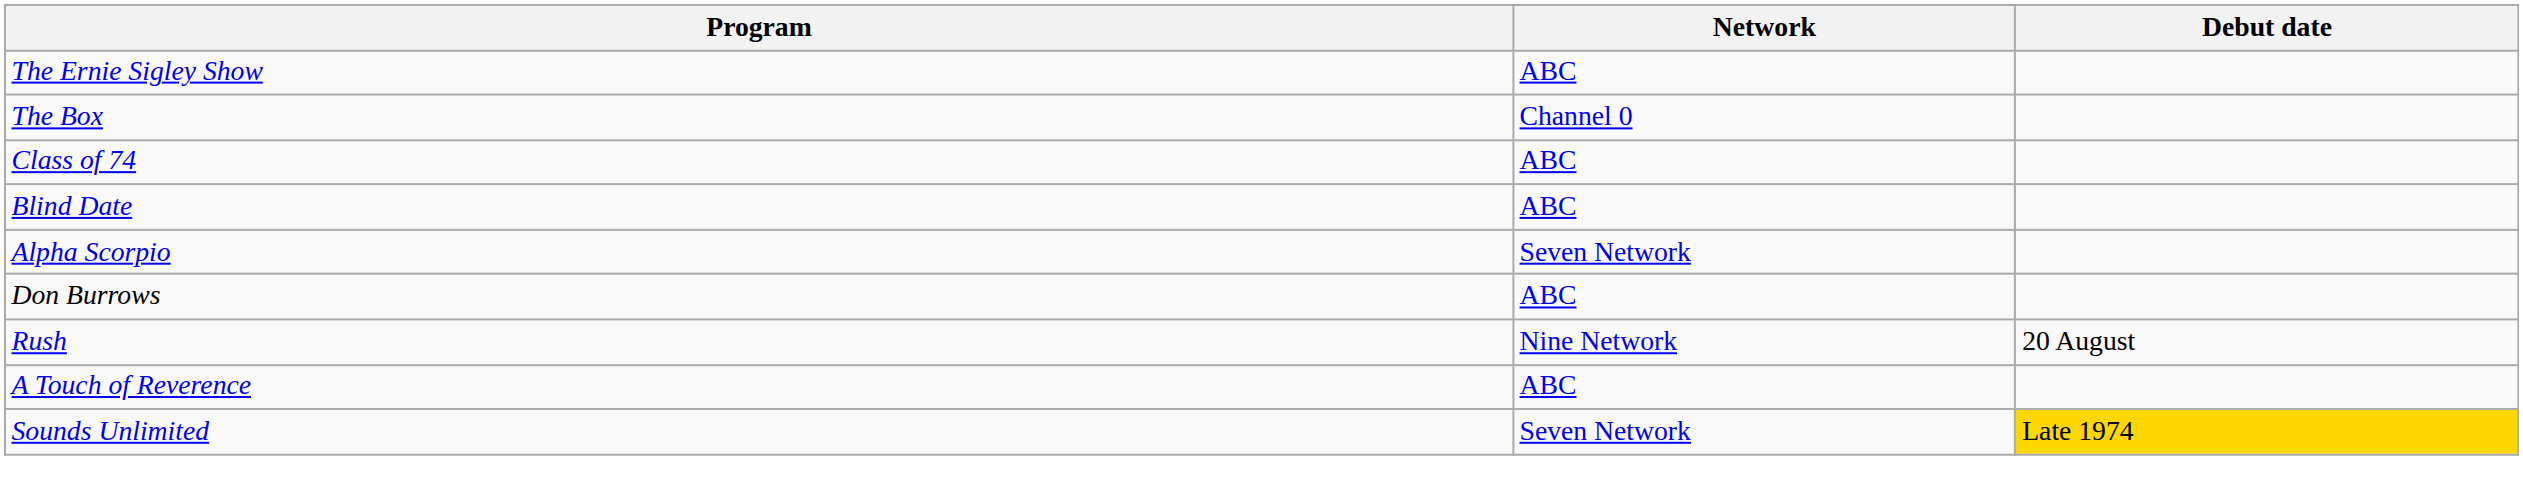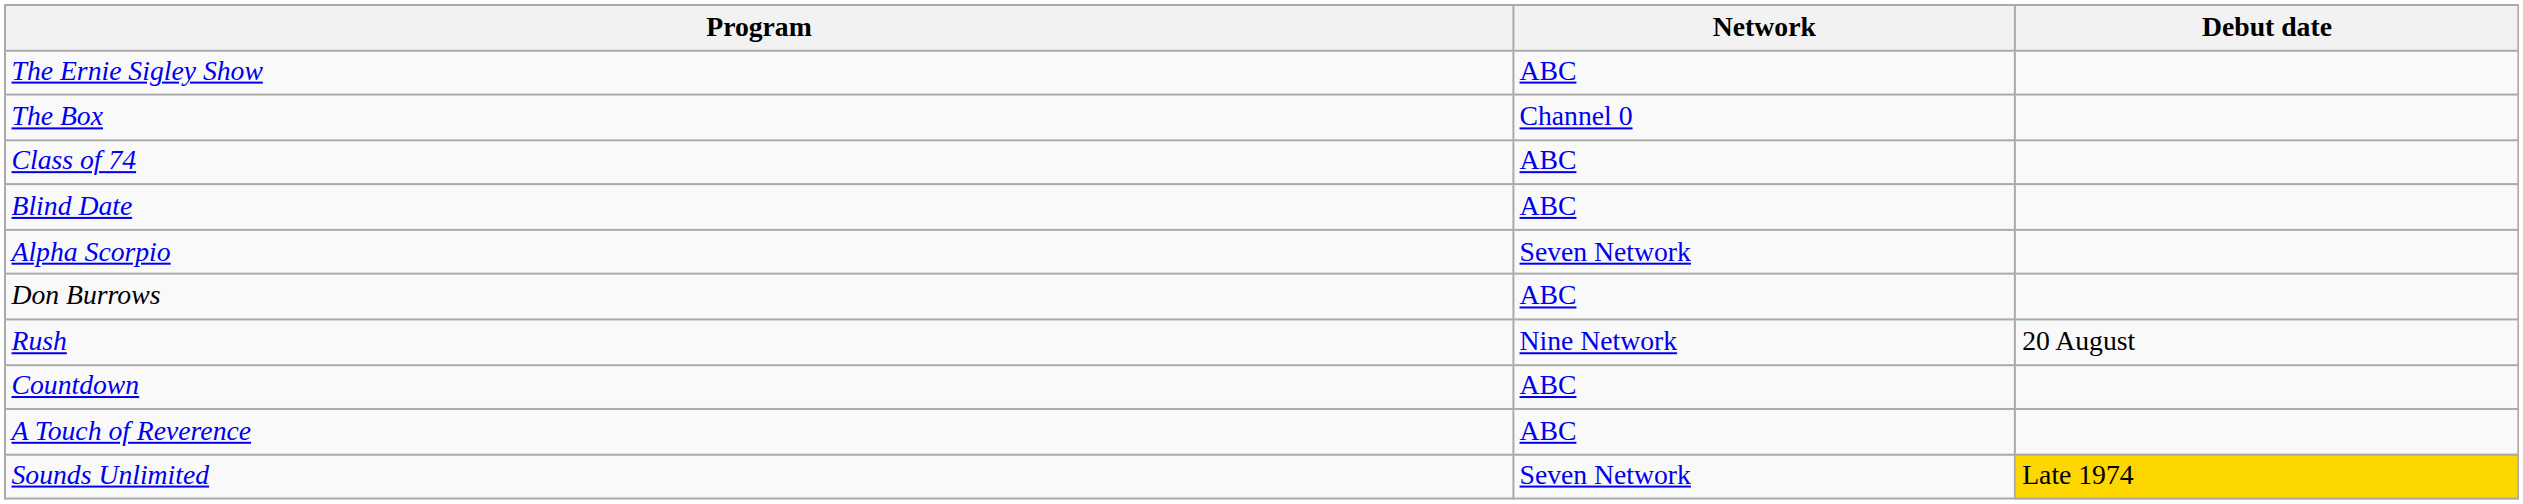 <table class="wikitable sortable" width="100%" style="font-size:87%;">
 <tr bgcolor="#efefef">
 <th width=60%>Program</th>
 <th width=20%>Network</th>
 <th width=20%>Debut date</th>
 </tr>
 <tr>
 <td><em><a href='#'>The Ernie Sigley Show</a></em></td>
 <td><a href='#'>ABC</a></td>
 <td></td>
 </tr>
 <tr>
 <td><em><a href='#'>The Box</a></em></td>
 <td><a href='#'>Channel 0</a></td>
 <td></td>
 </tr>
 <tr>
 <td><em><a href='#'>Class of 74</a></em></td>
 <td><a href='#'>ABC</a></td>
 <td></td>
 </tr>
 <tr>
 <td><em><a href='#'>Blind Date</a></em></td>
 <td><a href='#'>ABC</a></td>
 <td></td>
 </tr>
 <tr>
 <td><em><a href='#'>Alpha Scorpio</a></em></td>
 <td><a href='#'>Seven Network</a></td>
 <td></td>
 </tr>
 <tr>
 <td><em>Don Burrows</em></td>
 <td><a href='#'>ABC</a></td>
 <td></td>
 </tr>
 <tr>
 <td><em><a href='#'>Rush</a></em></td>
 <td><a href='#'>Nine Network</a></td>
 <td>20 August</td>
 </tr>
 <tr>
+<td><em><a href='#'>Countdown</a></em></td>
+<td><a href='#'>ABC</a></td>
+<td></td>
+</tr>
+<tr>
 <td><em><a href='#'>A Touch of Reverence</a></em></td>
 <td><a href='#'>ABC</a></td>
 <td></td>
 </tr>
 <tr>
 <td><em><a href='#'>Sounds Unlimited</a></em></td>
 <td><a href='#'>Seven Network</a></td>
 <td style="background: gold;">Late 1974</td>
 </tr>
 </table>
